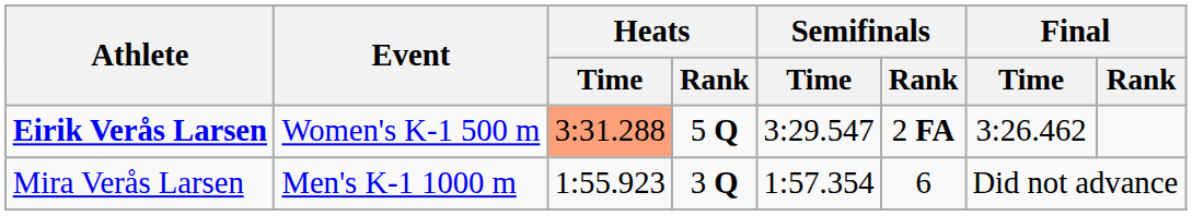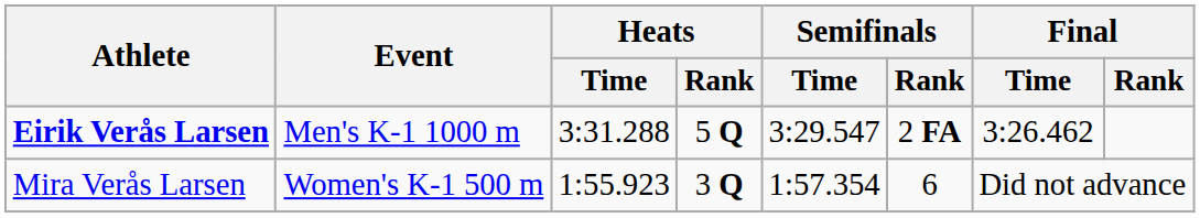 <table class="wikitable" style="font-size:90%">
 <tr>
 <th rowspan="2">Athlete</th>
 <th rowspan="2">Event</th>
 <th colspan=2>Heats</th>
 <th colspan=2>Semifinals</th>
 <th colspan=2>Final</th>
 </tr>
 <tr style="font-size:95%">
 <th>Time</th>
 <th>Rank</th>
 <th>Time</th>
 <th>Rank</th>
 <th>Time</th>
 <th>Rank</th>
 </tr>
 <tr align=center>
 <td align=left><strong><a href='#'>Eirik Verås Larsen</a></strong></td>
-<td align=left><a href='#'>Women's K-1 500 m</a></td>
-<td style="background: lightsalmon;">3:31.288</td>
+<td align=left><a href='#'>Men's K-1 1000 m</a></td>
+<td>3:31.288</td>
 <td>5 <strong>Q</strong></td>
 <td>3:29.547</td>
 <td>2 <strong>FA</strong></td>
 <td>3:26.462</td>
 <td></td>
 </tr>
 <tr align=center>
 <td align=left><a href='#'>Mira Verås Larsen</a></td>
-<td align=left><a href='#'>Men's K-1 1000 m</a></td>
+<td align=left><a href='#'>Women's K-1 500 m</a></td>
 <td>1:55.923</td>
 <td>3 <strong>Q</strong></td>
 <td>1:57.354</td>
 <td>6</td>
 <td colspan=2>Did not advance</td>
 </tr>
 </table>
